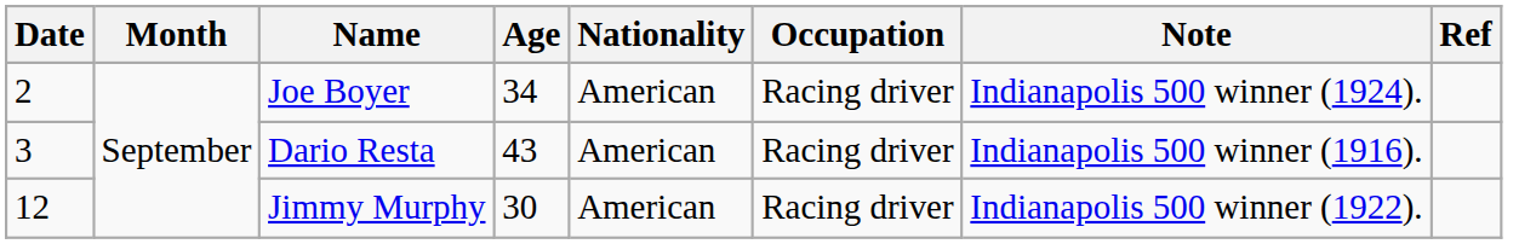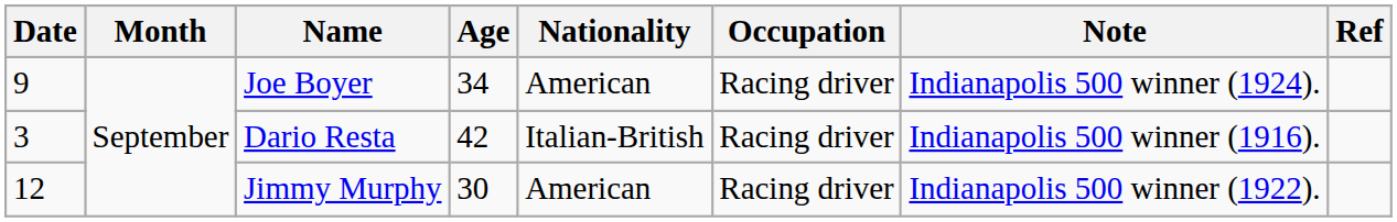 <table class="wikitable" style="font-size:85%;">
 <tr>
 <th>Date</th>
 <th>Month</th>
 <th>Name</th>
 <th>Age</th>
 <th>Nationality</th>
 <th>Occupation</th>
 <th>Note</th>
 <th>Ref</th>
 </tr>
 <tr>
-<td>2</td>
+<td>9</td>
 <td rowspan=3>September</td>
 <td><a href='#'>Joe Boyer</a></td>
 <td>34</td>
 <td>American</td>
 <td>Racing driver</td>
 <td><a href='#'>Indianapolis 500</a> winner (<a href='#'>1924</a>).</td>
 <td></td>
 </tr>
 <tr>
 <td>3</td>
 <td><a href='#'>Dario Resta</a></td>
-<td>43</td>
-<td>American</td>
+<td>42</td>
+<td>Italian-British</td>
 <td>Racing driver</td>
 <td><a href='#'>Indianapolis 500</a> winner (<a href='#'>1916</a>).</td>
 <td></td>
 </tr>
 <tr>
 <td>12</td>
 <td><a href='#'>Jimmy Murphy</a></td>
 <td>30</td>
 <td>American</td>
 <td>Racing driver</td>
 <td><a href='#'>Indianapolis 500</a> winner (<a href='#'>1922</a>).</td>
 <td></td>
 </tr>
 </table>
